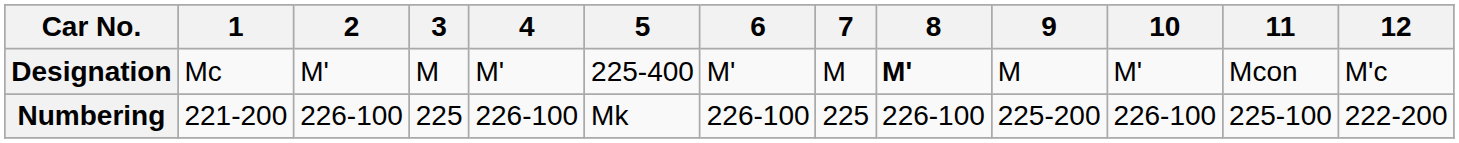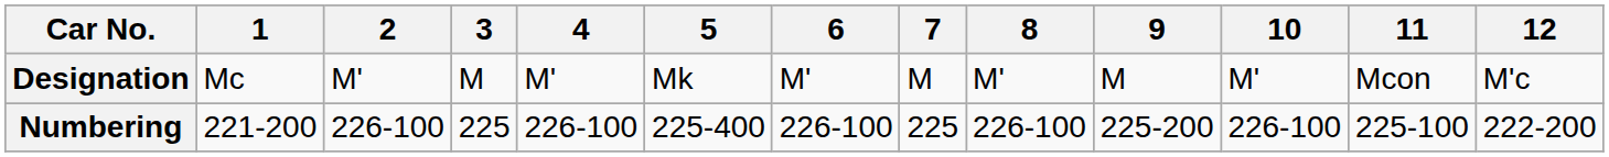 <table class="wikitable">
 <tr>
 <th>Car No.</th>
 <th>1</th>
 <th>2</th>
 <th>3</th>
 <th>4</th>
 <th>5</th>
 <th>6</th>
 <th>7</th>
 <th>8</th>
 <th>9</th>
 <th>10</th>
 <th>11</th>
 <th>12</th>
 </tr>
 <tr>
 <th>Designation</th>
 <td>Mc</td>
 <td>M'</td>
 <td>M</td>
 <td>M'</td>
-<td>225-400</td>
+<td>Mk</td>
 <td>M'</td>
 <td>M</td>
-<td><strong>M'</strong></td>
+<td>M'</td>
 <td>M</td>
 <td>M'</td>
 <td>Mcon</td>
 <td>M'c</td>
 </tr>
 <tr>
 <th>Numbering</th>
 <td>221-200</td>
 <td>226-100</td>
 <td>225</td>
 <td>226-100</td>
-<td>Mk</td>
+<td>225-400</td>
 <td>226-100</td>
 <td>225</td>
 <td>226-100</td>
 <td>225-200</td>
 <td>226-100</td>
 <td>225-100</td>
 <td>222-200</td>
 </tr>
 </table>
